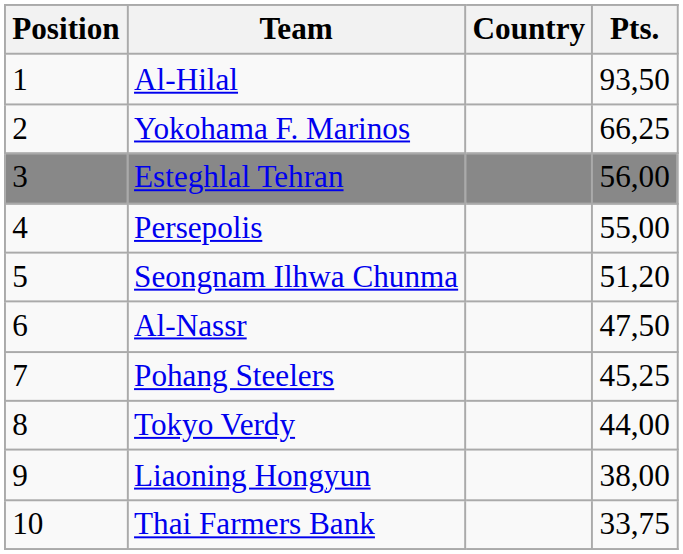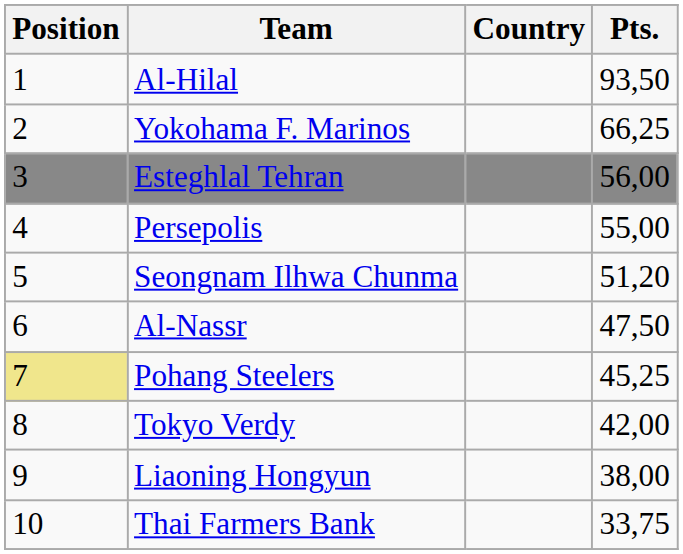 <table class="wikitable">
 <tr>
 <th>Position</th>
 <th>Team</th>
 <th>Country</th>
 <th>Pts.</th>
 </tr>
 <tr>
 <td>1</td>
 <td><a href='#'>Al-Hilal</a></td>
 <td></td>
 <td>93,50</td>
 </tr>
 <tr>
 <td>2</td>
 <td><a href='#'>Yokohama F. Marinos</a></td>
 <td></td>
 <td>66,25</td>
 </tr>
 <tr style="background:#888888;">
 <td>3</td>
 <td><a href='#'>Esteghlal Tehran</a></td>
 <td></td>
 <td>56,00</td>
 </tr>
 <tr>
 <td>4</td>
 <td><a href='#'>Persepolis</a></td>
 <td></td>
 <td>55,00</td>
 </tr>
 <tr>
 <td>5</td>
 <td><a href='#'>Seongnam Ilhwa Chunma</a></td>
 <td></td>
 <td>51,20</td>
 </tr>
 <tr>
 <td>6</td>
 <td><a href='#'>Al-Nassr</a></td>
 <td></td>
 <td>47,50</td>
 </tr>
 <tr>
-<td>7</td>
+<td style="background: khaki;">7</td>
 <td><a href='#'>Pohang Steelers</a></td>
 <td></td>
 <td>45,25</td>
 </tr>
 <tr>
 <td>8</td>
 <td><a href='#'>Tokyo Verdy</a></td>
 <td></td>
-<td>44,00</td>
+<td>42,00</td>
 </tr>
 <tr>
 <td>9</td>
 <td><a href='#'>Liaoning Hongyun</a></td>
 <td></td>
 <td>38,00</td>
 </tr>
 <tr>
 <td>10</td>
 <td><a href='#'>Thai Farmers Bank</a></td>
 <td></td>
 <td>33,75</td>
 </tr>
 </table>
